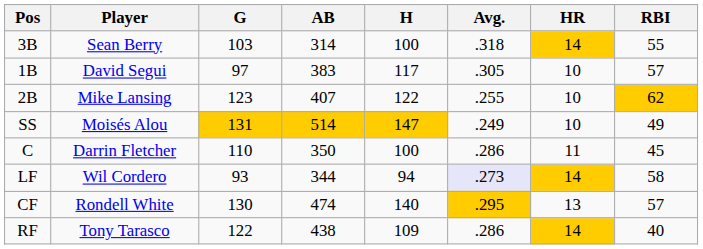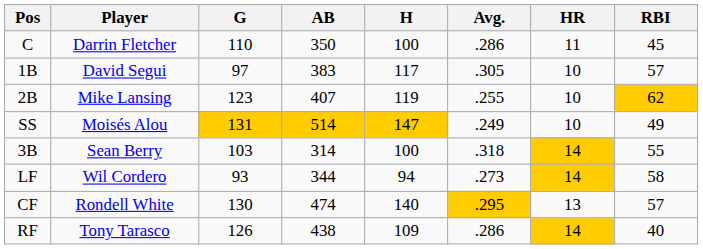 <table class="wikitable sortable">
 <tr>
 <th bgcolor="#DDDDFF" width="5%">Pos</th>
 <th bgcolor="#DDDDFF" width="16%">Player</th>
 <th bgcolor="#DDDDFF" width="9%">G</th>
 <th bgcolor="#DDDDFF" width="9%">AB</th>
 <th bgcolor="#DDDDFF" width="9%">H</th>
 <th bgcolor="#DDDDFF" width="9%">Avg.</th>
 <th bgcolor="#DDDDFF" width="9%">HR</th>
 <th bgcolor="#DDDDFF" width="9%">RBI</th>
 </tr>
 <tr align="center">
-<td>3B</td>
-<td><a href='#'>Sean Berry</a></td>
-<td>103</td>
-<td>314</td>
+<td>C</td>
+<td><a href='#'>Darrin Fletcher</a></td>
+<td>110</td>
+<td>350</td>
 <td>100</td>
-<td>.318</td>
-<td bgcolor="FFCC00">14</td>
-<td>55</td>
+<td>.286</td>
+<td>11</td>
+<td>45</td>
 </tr>
 <tr align="center">
 <td>1B</td>
 <td><a href='#'>David Segui</a></td>
 <td>97</td>
 <td>383</td>
 <td>117</td>
 <td>.305</td>
 <td>10</td>
 <td>57</td>
 </tr>
 <tr align="center">
 <td>2B</td>
 <td><a href='#'>Mike Lansing</a></td>
 <td>123</td>
 <td>407</td>
-<td>122</td>
+<td>119</td>
 <td>.255</td>
 <td>10</td>
 <td bgcolor="FFCC00">62</td>
 </tr>
 <tr align="center">
 <td>SS</td>
 <td><a href='#'>Moisés Alou</a></td>
 <td bgcolor="FFCC00">131</td>
 <td bgcolor="FFCC00">514</td>
 <td bgcolor="FFCC00">147</td>
 <td>.249</td>
 <td>10</td>
 <td>49</td>
 </tr>
 <tr align="center">
-<td>C</td>
-<td><a href='#'>Darrin Fletcher</a></td>
-<td>110</td>
-<td>350</td>
+<td>3B</td>
+<td><a href='#'>Sean Berry</a></td>
+<td>103</td>
+<td>314</td>
 <td>100</td>
-<td>.286</td>
-<td>11</td>
-<td>45</td>
+<td>.318</td>
+<td bgcolor="FFCC00">14</td>
+<td>55</td>
 </tr>
 <tr align="center">
 <td>LF</td>
 <td><a href='#'>Wil Cordero</a></td>
 <td>93</td>
 <td>344</td>
 <td>94</td>
-<td style="background: lavender;">.273</td>
+<td>.273</td>
 <td bgcolor="FFCC00">14</td>
 <td>58</td>
 </tr>
 <tr align="center">
 <td>CF</td>
 <td><a href='#'>Rondell White</a></td>
 <td>130</td>
 <td>474</td>
 <td>140</td>
 <td bgcolor="#FFCC00">.295</td>
 <td>13</td>
 <td>57</td>
 </tr>
 <tr align="center">
 <td>RF</td>
 <td><a href='#'>Tony Tarasco</a></td>
-<td>122</td>
+<td>126</td>
 <td>438</td>
 <td>109</td>
 <td>.286</td>
 <td bgcolor="FFCC00">14</td>
 <td>40</td>
 </tr>
 </table>
